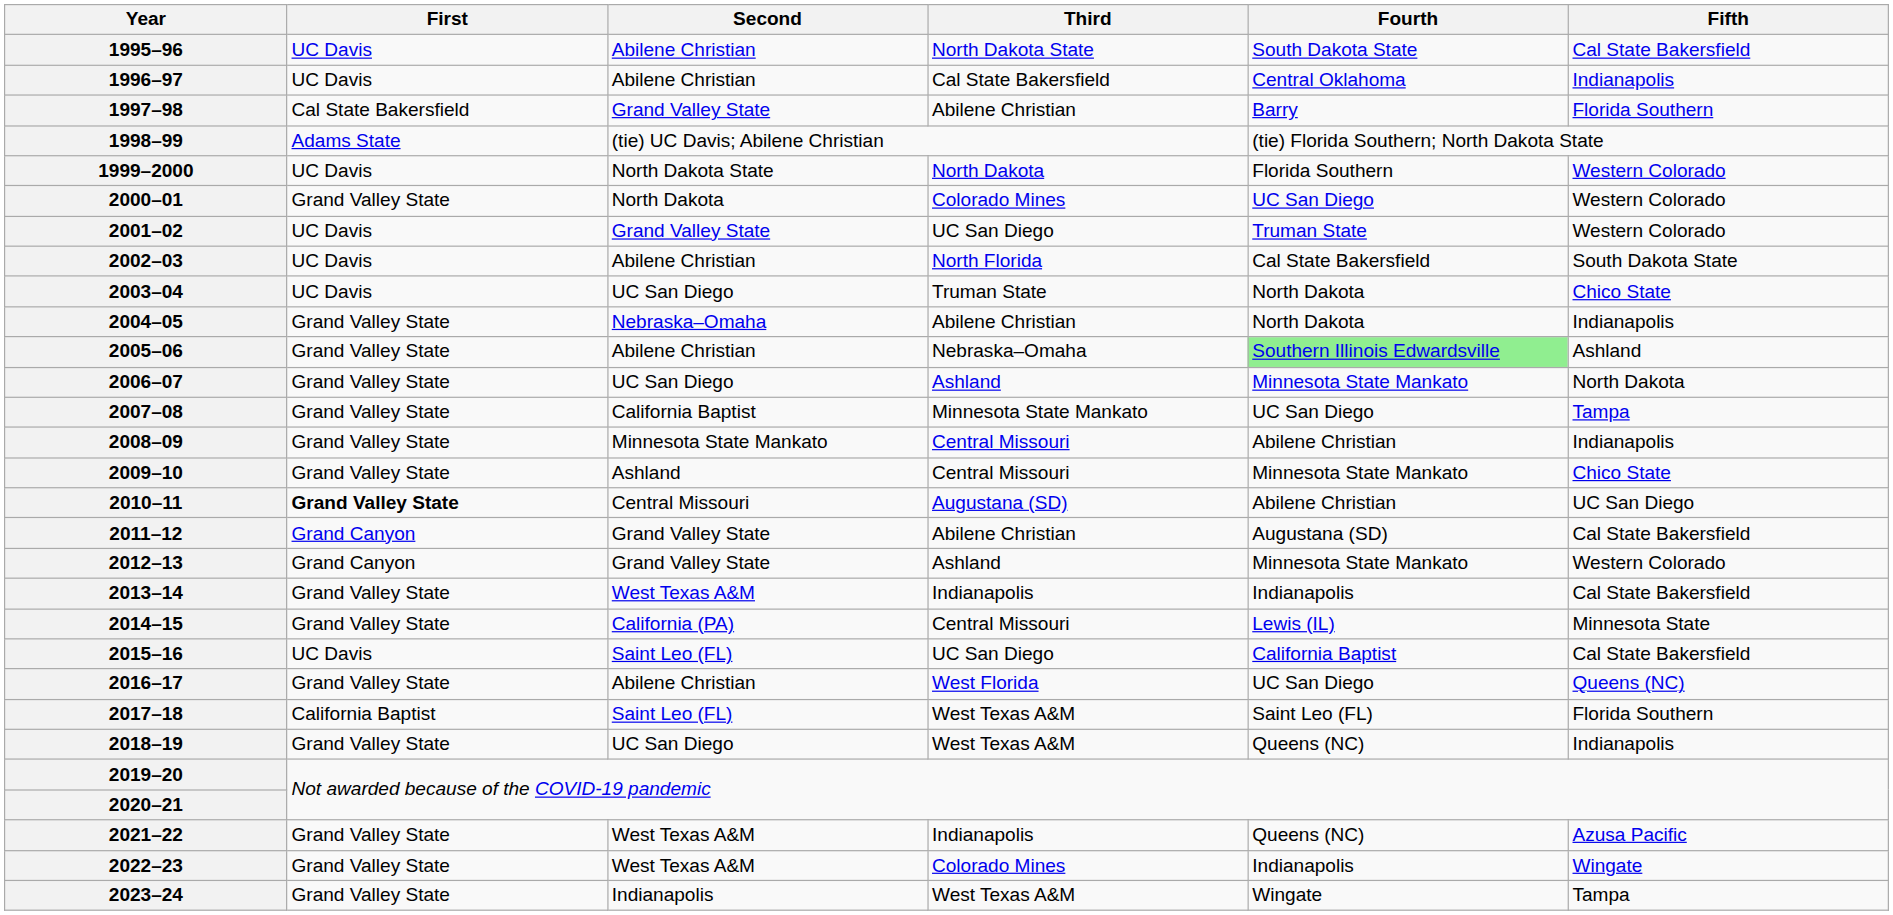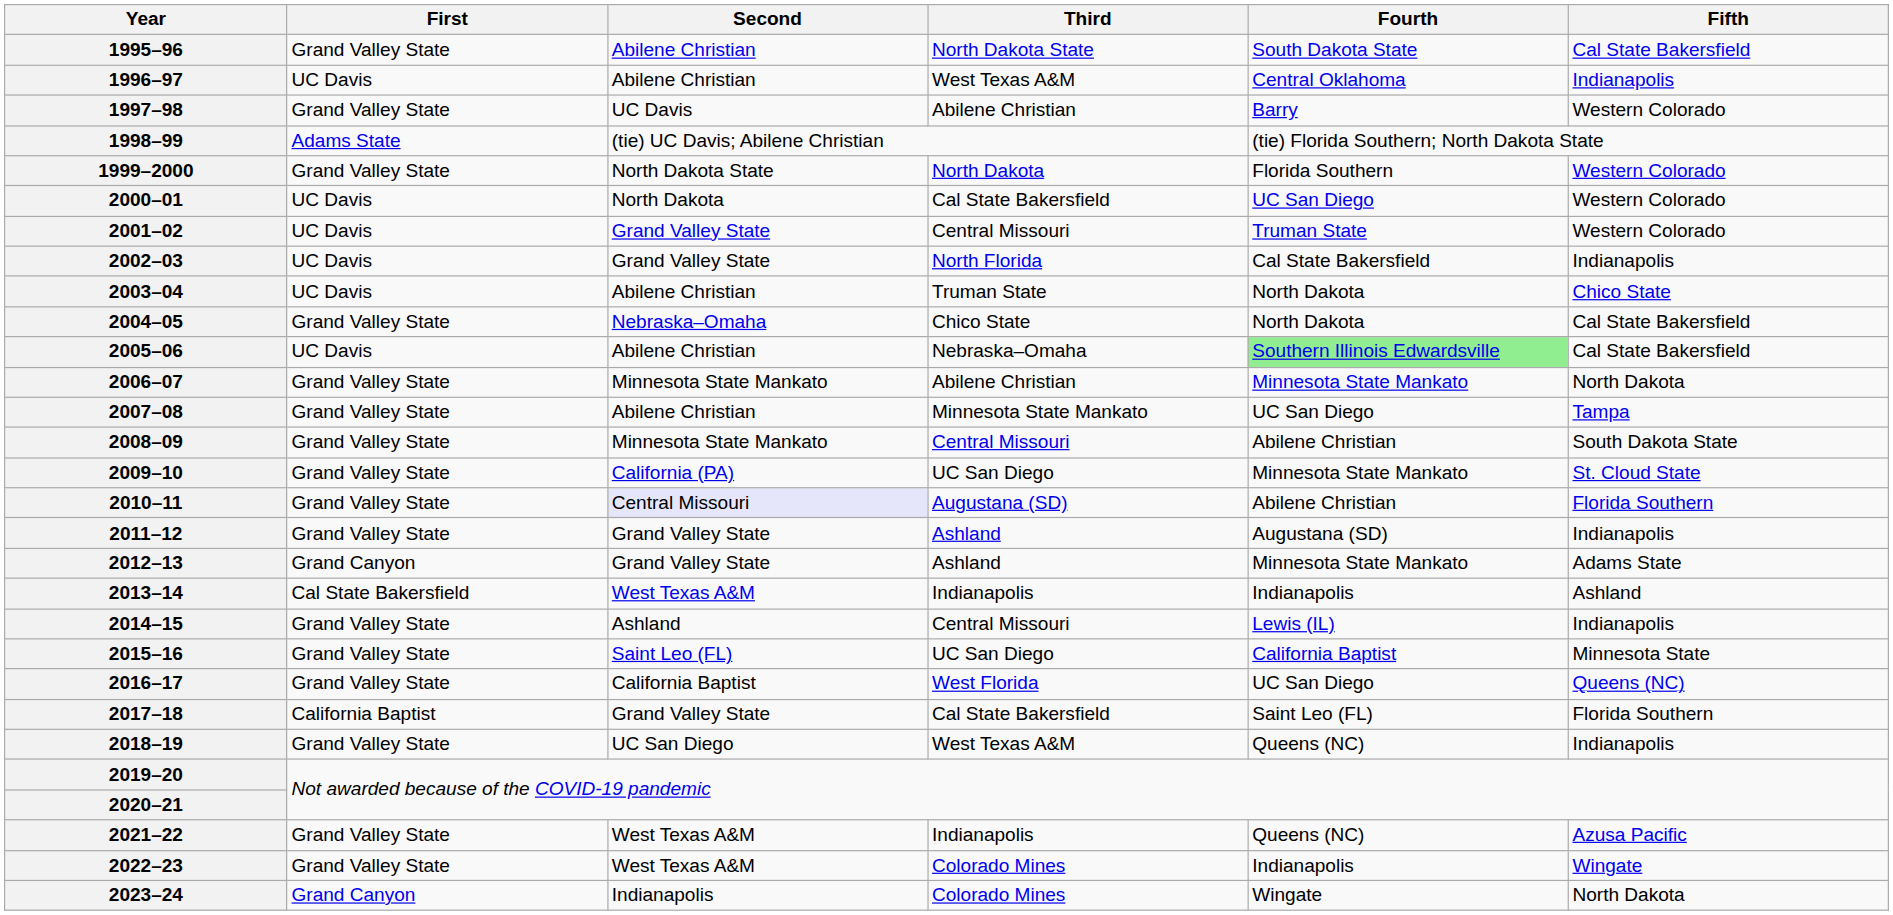 <table class="wikitable" style="width:100%">
 <tr>
 <th style="width:15%">Year</th>
 <th style="width:17%">First</th>
 <th style="width:17%">Second</th>
 <th style="width:17%">Third</th>
 <th style="width:17%">Fourth</th>
 <th style="width:17%">Fifth</th>
 </tr>
 <tr>
 <th>1995–96</th>
-<td><a href='#'>UC Davis</a></td>
+<td>Grand Valley State</td>
 <td><a href='#'>Abilene Christian</a></td>
 <td><a href='#'>North Dakota State</a></td>
 <td><a href='#'>South Dakota State</a></td>
 <td><a href='#'>Cal State Bakersfield</a></td>
 </tr>
 <tr>
 <th>1996–97</th>
 <td>UC Davis</td>
 <td>Abilene Christian</td>
-<td>Cal State Bakersfield</td>
+<td>West Texas A&M</td>
 <td><a href='#'>Central Oklahoma</a></td>
 <td><a href='#'>Indianapolis</a></td>
 </tr>
 <tr>
 <th>1997–98</th>
-<td>Cal State Bakersfield</td>
-<td><a href='#'>Grand Valley State</a></td>
+<td>Grand Valley State</td>
+<td>UC Davis</td>
 <td>Abilene Christian</td>
 <td><a href='#'>Barry</a></td>
-<td><a href='#'>Florida Southern</a></td>
+<td>Western Colorado</td>
 </tr>
 <tr>
 <th>1998–99</th>
 <td><a href='#'>Adams State</a></td>
 <td colspan="2">(tie) UC Davis; Abilene Christian</td>
 <td colspan="2">(tie) Florida Southern; North Dakota State</td>
 </tr>
 <tr>
 <th>1999–2000</th>
-<td>UC Davis</td>
+<td>Grand Valley State</td>
 <td>North Dakota State</td>
 <td><a href='#'>North Dakota</a></td>
 <td>Florida Southern</td>
 <td><a href='#'>Western Colorado</a></td>
 </tr>
 <tr>
 <th>2000–01</th>
-<td>Grand Valley State</td>
+<td>UC Davis</td>
 <td>North Dakota</td>
-<td><a href='#'>Colorado Mines</a></td>
+<td>Cal State Bakersfield</td>
 <td><a href='#'>UC San Diego</a></td>
 <td>Western Colorado</td>
 </tr>
 <tr>
 <th>2001–02</th>
 <td>UC Davis</td>
 <td><a href='#'>Grand Valley State</a></td>
-<td>UC San Diego</td>
+<td>Central Missouri</td>
 <td><a href='#'>Truman State</a></td>
 <td>Western Colorado</td>
 </tr>
 <tr>
 <th>2002–03</th>
 <td>UC Davis</td>
-<td>Abilene Christian</td>
+<td>Grand Valley State</td>
 <td><a href='#'>North Florida</a></td>
 <td>Cal State Bakersfield</td>
-<td>South Dakota State</td>
+<td>Indianapolis</td>
 </tr>
 <tr>
 <th>2003–04</th>
 <td>UC Davis</td>
-<td>UC San Diego</td>
+<td>Abilene Christian</td>
 <td>Truman State</td>
 <td>North Dakota</td>
 <td><a href='#'>Chico State</a></td>
 </tr>
 <tr>
 <th>2004–05</th>
 <td>Grand Valley State</td>
 <td><a href='#'>Nebraska–Omaha</a></td>
-<td>Abilene Christian</td>
+<td>Chico State</td>
 <td>North Dakota</td>
-<td>Indianapolis</td>
+<td>Cal State Bakersfield</td>
 </tr>
 <tr>
 <th>2005–06</th>
-<td>Grand Valley State</td>
+<td>UC Davis</td>
 <td>Abilene Christian</td>
 <td>Nebraska–Omaha</td>
 <td style="background: lightgreen;"><a href='#'>Southern Illinois Edwardsville</a></td>
-<td>Ashland</td>
+<td>Cal State Bakersfield</td>
 </tr>
 <tr>
 <th>2006–07</th>
 <td>Grand Valley State</td>
-<td>UC San Diego</td>
-<td><a href='#'>Ashland</a></td>
+<td>Minnesota State Mankato</td>
+<td>Abilene Christian</td>
 <td><a href='#'>Minnesota State Mankato</a></td>
 <td>North Dakota</td>
 </tr>
 <tr>
 <th>2007–08</th>
 <td>Grand Valley State</td>
-<td>California Baptist</td>
+<td>Abilene Christian</td>
 <td>Minnesota State Mankato</td>
 <td>UC San Diego</td>
 <td><a href='#'>Tampa</a></td>
 </tr>
 <tr>
 <th>2008–09</th>
 <td>Grand Valley State</td>
 <td>Minnesota State Mankato</td>
 <td><a href='#'>Central Missouri</a></td>
 <td>Abilene Christian</td>
-<td>Indianapolis</td>
+<td>South Dakota State</td>
 </tr>
 <tr>
 <th>2009–10</th>
 <td>Grand Valley State</td>
-<td>Ashland</td>
-<td>Central Missouri</td>
+<td><a href='#'>California (PA)</a></td>
+<td>UC San Diego</td>
 <td>Minnesota State Mankato</td>
-<td><a href='#'>Chico State</a></td>
+<td><a href='#'>St. Cloud State</a></td>
 </tr>
 <tr>
 <th>2010–11</th>
-<td><strong>Grand Valley State</strong></td>
-<td>Central Missouri</td>
+<td>Grand Valley State</td>
+<td style="background: lavender;">Central Missouri</td>
 <td><a href='#'>Augustana (SD)</a></td>
 <td>Abilene Christian</td>
-<td>UC San Diego</td>
+<td><a href='#'>Florida Southern</a></td>
 </tr>
 <tr>
 <th>2011–12</th>
-<td><a href='#'>Grand Canyon</a></td>
 <td>Grand Valley State</td>
-<td>Abilene Christian</td>
+<td>Grand Valley State</td>
+<td><a href='#'>Ashland</a></td>
 <td>Augustana (SD)</td>
-<td>Cal State Bakersfield</td>
+<td>Indianapolis</td>
 </tr>
 <tr>
 <th>2012–13</th>
 <td>Grand Canyon</td>
 <td>Grand Valley State</td>
 <td>Ashland</td>
 <td>Minnesota State Mankato</td>
-<td>Western Colorado</td>
+<td>Adams State</td>
 </tr>
 <tr>
 <th>2013–14</th>
-<td>Grand Valley State</td>
+<td>Cal State Bakersfield</td>
 <td><a href='#'>West Texas A&M</a></td>
 <td>Indianapolis</td>
 <td>Indianapolis</td>
-<td>Cal State Bakersfield</td>
+<td>Ashland</td>
 </tr>
 <tr>
 <th>2014–15</th>
 <td>Grand Valley State</td>
-<td><a href='#'>California (PA)</a></td>
+<td>Ashland</td>
 <td>Central Missouri</td>
 <td><a href='#'>Lewis (IL)</a></td>
-<td>Minnesota State</td>
+<td>Indianapolis</td>
 </tr>
 <tr>
 <th>2015–16</th>
-<td>UC Davis</td>
+<td>Grand Valley State</td>
 <td><a href='#'>Saint Leo (FL)</a></td>
 <td>UC San Diego</td>
 <td><a href='#'>California Baptist</a></td>
-<td>Cal State Bakersfield</td>
+<td>Minnesota State</td>
 </tr>
 <tr>
 <th>2016–17</th>
 <td>Grand Valley State</td>
-<td>Abilene Christian</td>
+<td>California Baptist</td>
 <td><a href='#'>West Florida</a></td>
 <td>UC San Diego</td>
 <td><a href='#'>Queens (NC)</a></td>
 </tr>
 <tr>
 <th>2017–18</th>
 <td>California Baptist</td>
-<td><a href='#'>Saint Leo (FL)</a></td>
-<td>West Texas A&M</td>
+<td>Grand Valley State</td>
+<td>Cal State Bakersfield</td>
 <td>Saint Leo (FL)</td>
 <td>Florida Southern</td>
 </tr>
 <tr>
 <th>2018–19</th>
 <td>Grand Valley State</td>
 <td>UC San Diego</td>
 <td>West Texas A&M</td>
 <td>Queens (NC)</td>
 <td>Indianapolis</td>
 </tr>
 <tr>
 <th>2019–20</th>
 <td colspan="5" rowspan="2"><em>Not awarded because of the <a href='#'>COVID-19 pandemic</a></em></td>
 </tr>
 <tr>
 <th>2020–21</th>
 </tr>
 <tr>
 <th>2021–22</th>
 <td>Grand Valley State</td>
 <td>West Texas A&M</td>
 <td>Indianapolis</td>
 <td>Queens (NC)</td>
 <td><a href='#'>Azusa Pacific</a></td>
 </tr>
 <tr>
 <th>2022–23</th>
 <td>Grand Valley State</td>
 <td>West Texas A&M</td>
 <td><a href='#'>Colorado Mines</a></td>
 <td>Indianapolis</td>
 <td><a href='#'>Wingate</a></td>
 </tr>
 <tr>
 <th>2023–24</th>
-<td>Grand Valley State</td>
+<td><a href='#'>Grand Canyon</a></td>
 <td>Indianapolis</td>
-<td>West Texas A&M</td>
+<td><a href='#'>Colorado Mines</a></td>
 <td>Wingate</td>
-<td>Tampa</td>
+<td>North Dakota</td>
 </tr>
 </table>
